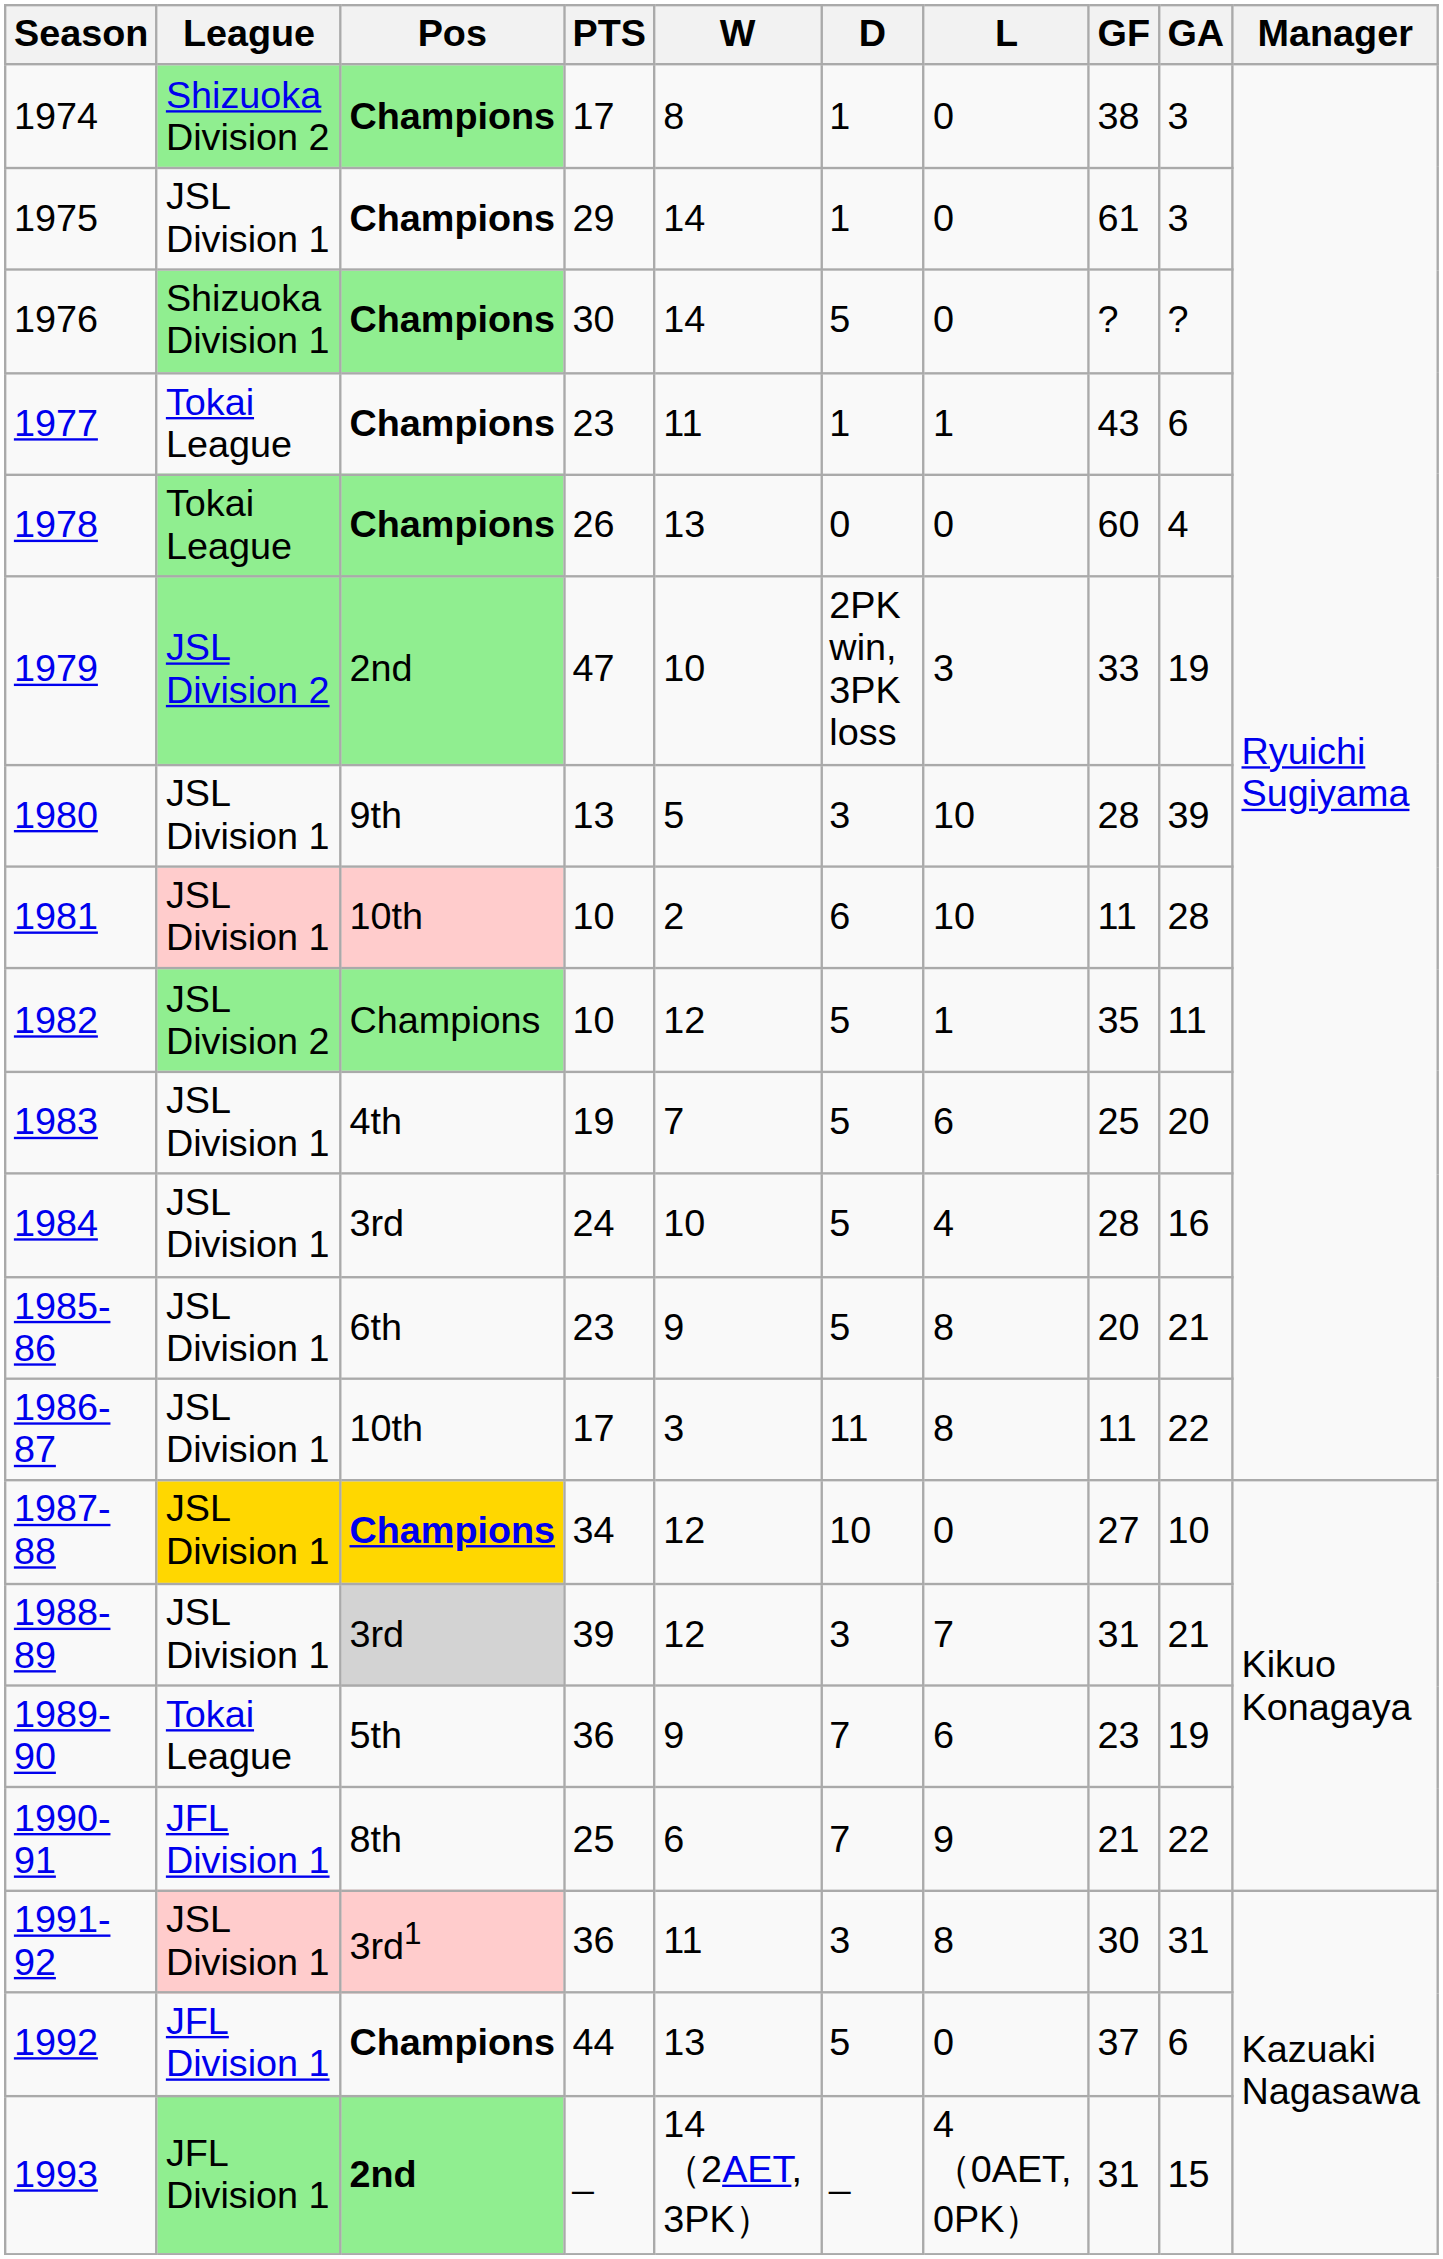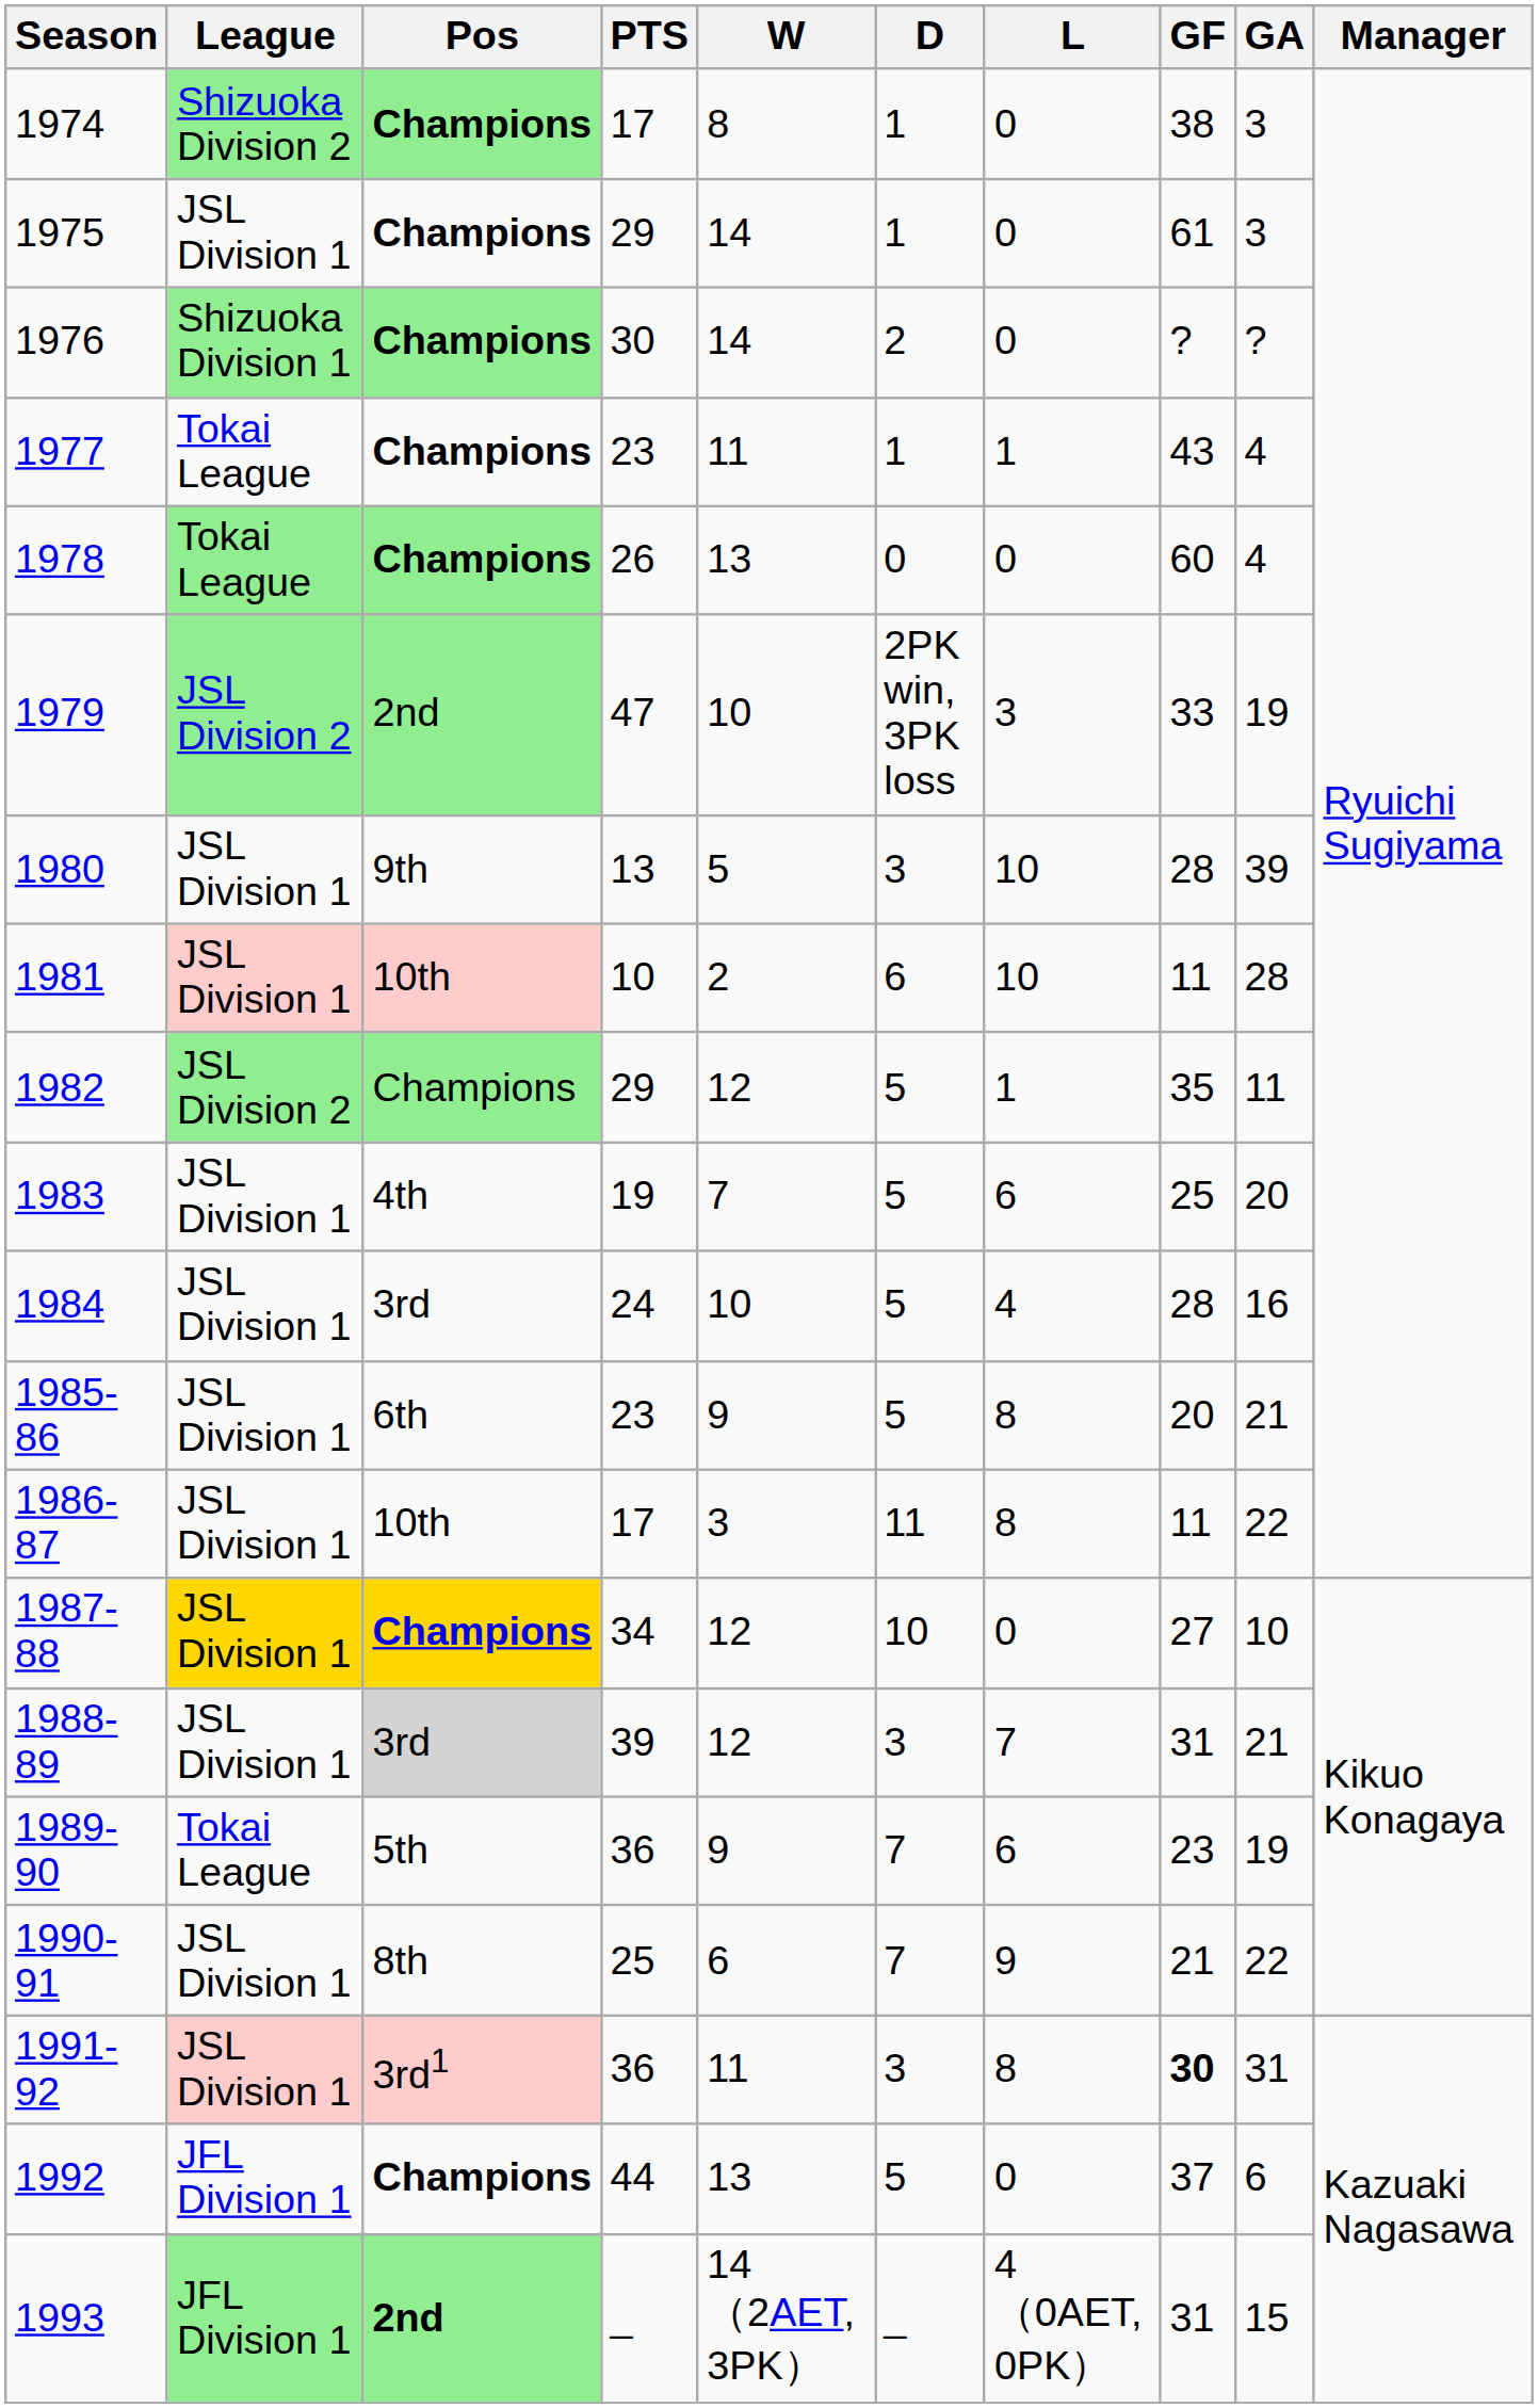 <table class="wikitable" border="1">
 <tr>
 <th>Season</th>
 <th>League</th>
 <th>Pos</th>
 <th>PTS</th>
 <th>W</th>
 <th>D</th>
 <th>L</th>
 <th>GF</th>
 <th>GA</th>
 <th>Manager</th>
 </tr>
 <tr>
 <td>1974</td>
 <td bgcolor=#90EE90><a href='#'>Shizuoka</a> Division 2</td>
 <td bgcolor=#90EE90><strong>Champions</strong></td>
 <td>17</td>
 <td>8</td>
 <td>1</td>
 <td>0</td>
 <td>38</td>
 <td>3</td>
 <td rowspan="13"><a href='#'>Ryuichi Sugiyama</a></td>
 </tr>
 <tr>
 <td>1975</td>
 <td>JSL Division 1</td>
 <td><strong>Champions</strong></td>
 <td>29</td>
 <td>14</td>
 <td>1</td>
 <td>0</td>
 <td>61</td>
 <td>3</td>
 </tr>
 <tr>
 <td>1976</td>
 <td bgcolor=#90EE90>Shizuoka Division 1</td>
 <td bgcolor=#90EE90><strong>Champions</strong></td>
 <td>30</td>
 <td>14</td>
-<td>5</td>
+<td>2</td>
 <td>0</td>
 <td>?</td>
 <td>?</td>
 </tr>
 <tr>
 <td><a href='#'>1977</a></td>
 <td><a href='#'>Tokai</a> League</td>
 <td><strong>Champions</strong></td>
 <td>23</td>
 <td>11</td>
 <td>1</td>
 <td>1</td>
 <td>43</td>
-<td>6</td>
+<td>4</td>
 </tr>
 <tr>
 <td><a href='#'>1978</a></td>
 <td bgcolor=#90EE90>Tokai League</td>
 <td bgcolor=#90EE90><strong>Champions</strong></td>
 <td>26</td>
 <td>13</td>
 <td>0</td>
 <td>0</td>
 <td>60</td>
 <td>4</td>
 </tr>
 <tr>
 <td><a href='#'>1979</a></td>
 <td bgcolor=#90EE90><a href='#'>JSL</a> <a href='#'>Division 2</a></td>
 <td bgcolor=#90EE90>2nd</td>
 <td>47</td>
 <td>10</td>
 <td>2PK win, 3PK loss</td>
 <td>3</td>
 <td>33</td>
 <td>19</td>
 </tr>
 <tr>
 <td><a href='#'>1980</a></td>
 <td>JSL Division 1</td>
 <td>9th</td>
 <td>13</td>
 <td>5</td>
 <td>3</td>
 <td>10</td>
 <td>28</td>
 <td>39</td>
 </tr>
 <tr>
 <td><a href='#'>1981</a></td>
 <td bgcolor=#ffcccc>JSL Division 1</td>
 <td bgcolor=#ffcccc>10th</td>
 <td>10</td>
 <td>2</td>
 <td>6</td>
 <td>10</td>
 <td>11</td>
 <td>28</td>
 </tr>
 <tr>
 <td><a href='#'>1982</a></td>
 <td bgcolor=#90EE90>JSL Division 2</td>
 <td bgcolor=#90EE90>Champions</td>
-<td>10</td>
+<td>29</td>
 <td>12</td>
 <td>5</td>
 <td>1</td>
 <td>35</td>
 <td>11</td>
 </tr>
 <tr>
 <td><a href='#'>1983</a></td>
 <td>JSL Division 1</td>
 <td>4th</td>
 <td>19</td>
 <td>7</td>
 <td>5</td>
 <td>6</td>
 <td>25</td>
 <td>20</td>
 </tr>
 <tr>
 <td><a href='#'>1984</a></td>
 <td>JSL Division 1</td>
 <td>3rd</td>
 <td>24</td>
 <td>10</td>
 <td>5</td>
 <td>4</td>
 <td>28</td>
 <td>16</td>
 </tr>
 <tr>
 <td><a href='#'>1985-86</a></td>
 <td>JSL Division 1</td>
 <td>6th</td>
 <td>23</td>
 <td>9</td>
 <td>5</td>
 <td>8</td>
 <td>20</td>
 <td>21</td>
 </tr>
 <tr>
 <td><a href='#'>1986-87</a></td>
 <td>JSL Division 1</td>
 <td>10th</td>
 <td>17</td>
 <td>3</td>
 <td>11</td>
 <td>8</td>
 <td>11</td>
 <td>22</td>
 </tr>
 <tr>
 <td><a href='#'>1987-88</a></td>
 <td bgcolor=gold>JSL Division 1</td>
 <td bgcolor=gold><strong><a href='#'>Champions</a></strong></td>
 <td>34</td>
 <td>12</td>
 <td>10</td>
 <td>0</td>
 <td>27</td>
 <td>10</td>
 <td rowspan="4">Kikuo Konagaya</td>
 </tr>
 <tr>
 <td><a href='#'>1988-89</a></td>
 <td>JSL Division 1</td>
 <td style="background: lightgrey;">3rd</td>
 <td>39</td>
 <td>12</td>
 <td>3</td>
 <td>7</td>
 <td>31</td>
 <td>21</td>
 </tr>
 <tr>
 <td><a href='#'>1989-90</a></td>
 <td><a href='#'>Tokai</a> League</td>
 <td>5th</td>
 <td>36</td>
 <td>9</td>
 <td>7</td>
 <td>6</td>
 <td>23</td>
 <td>19</td>
 </tr>
 <tr>
 <td><a href='#'>1990-91</a></td>
-<td><a href='#'>JFL Division 1</a></td>
+<td>JSL Division 1</td>
 <td>8th</td>
 <td>25</td>
 <td>6</td>
 <td>7</td>
 <td>9</td>
 <td>21</td>
 <td>22</td>
 </tr>
 <tr>
 <td><a href='#'>1991-92</a></td>
 <td bgcolor=#ffcccc>JSL Division 1</td>
 <td bgcolor=#ffcccc>3rd<sup>1</sup></td>
 <td>36</td>
 <td>11</td>
 <td>3</td>
 <td>8</td>
-<td>30</td>
+<td><strong>30</strong></td>
 <td>31</td>
 <td rowspan="3">Kazuaki Nagasawa</td>
 </tr>
 <tr>
 <td><a href='#'>1992</a></td>
 <td><a href='#'>JFL Division 1</a></td>
 <td><strong>Champions</strong></td>
 <td>44</td>
 <td>13</td>
 <td>5</td>
 <td>0</td>
 <td>37</td>
 <td>6</td>
 </tr>
 <tr>
 <td><a href='#'>1993</a></td>
 <td bgcolor=#90EE90>JFL Division 1</td>
 <td bgcolor=#90EE90><strong>2nd</strong></td>
 <td>_</td>
 <td>14（2<a href='#'>AET</a>, 3PK）</td>
 <td>_</td>
 <td>4（0AET, 0PK）</td>
 <td>31</td>
 <td>15</td>
 </tr>
 </table>
